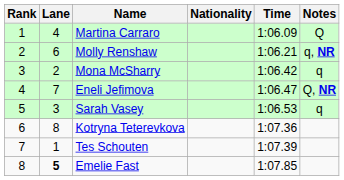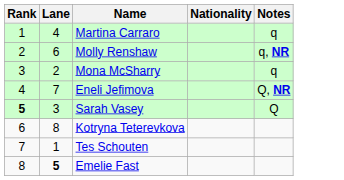 <table class="wikitable sortable" style="text-align:center">
 <tr>
 <th>Rank</th>
 <th>Lane</th>
 <th>Name</th>
 <th>Nationality</th>
-<th>Time</th>
 <th>Notes</th>
 </tr>
 <tr bgcolor=ccffcc>
 <td>1</td>
 <td>4</td>
 <td align=left><a href='#'>Martina Carraro</a></td>
 <td align=left></td>
-<td>1:06.09</td>
-<td>Q</td>
+<td>q</td>
 </tr>
 <tr bgcolor=ccffcc>
 <td>2</td>
 <td>6</td>
 <td align=left><a href='#'>Molly Renshaw</a></td>
 <td align=left></td>
-<td>1:06.21</td>
 <td>q, <strong><a href='#'>NR</a></strong></td>
 </tr>
 <tr bgcolor=ccffcc>
 <td>3</td>
 <td>2</td>
 <td align=left><a href='#'>Mona McSharry</a></td>
 <td align=left></td>
-<td>1:06.42</td>
 <td>q</td>
 </tr>
 <tr bgcolor=ccffcc>
 <td>4</td>
 <td>7</td>
 <td align=left><a href='#'>Eneli Jefimova</a></td>
 <td align=left></td>
-<td>1:06.47</td>
 <td>Q, <strong><a href='#'>NR</a></strong></td>
 </tr>
 <tr bgcolor=ccffcc>
-<td>5</td>
+<td><strong>5</strong></td>
 <td>3</td>
 <td align=left><a href='#'>Sarah Vasey</a></td>
 <td align=left></td>
-<td>1:06.53</td>
-<td>q</td>
+<td>Q</td>
 </tr>
 <tr>
 <td>6</td>
 <td>8</td>
 <td align=left><a href='#'>Kotryna Teterevkova</a></td>
 <td align=left></td>
-<td>1:07.36</td>
 <td></td>
 </tr>
 <tr>
 <td>7</td>
 <td>1</td>
 <td align=left><a href='#'>Tes Schouten</a></td>
 <td align=left></td>
-<td>1:07.39</td>
 <td></td>
 </tr>
 <tr>
 <td>8</td>
 <td><strong>5</strong></td>
 <td align=left><a href='#'>Emelie Fast</a></td>
 <td align=left></td>
-<td>1:07.85</td>
 <td></td>
 </tr>
 </table>
